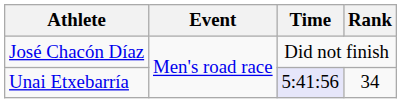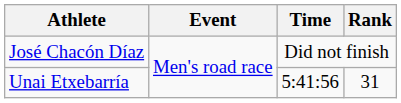 <table class=wikitable style="font-size:90%">
 <tr>
 <th>Athlete</th>
 <th>Event</th>
 <th>Time</th>
 <th>Rank</th>
 </tr>
 <tr align=center>
 <td align=left><a href='#'>José Chacón Díaz</a></td>
 <td align=left rowspan=2><a href='#'>Men's road race</a></td>
 <td colspan=2>Did not finish</td>
 </tr>
 <tr align=center>
 <td align=left><a href='#'>Unai Etxebarría</a></td>
-<td style="background: lavender;">5:41:56</td>
-<td>34</td>
+<td>5:41:56</td>
+<td>31</td>
 </tr>
 </table>
